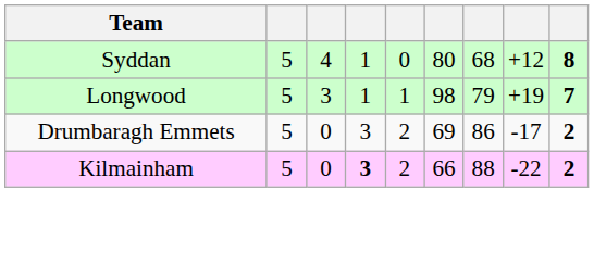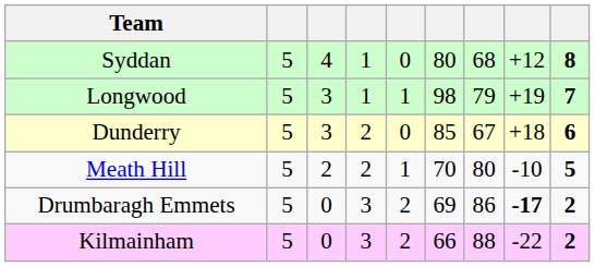 <table class="wikitable" style="text-align:center">
 <tr>
 <th style="width:175px;">Team</th>
 <th width="20"></th>
 <th width="20"></th>
 <th width="20"></th>
 <th width="20"></th>
 <th width="20"></th>
 <th width="20"></th>
 <th width="20"></th>
 <th width="20"></th>
 </tr>
 <tr style="background:#cfc;">
 <td>Syddan</td>
 <td>5</td>
 <td>4</td>
 <td>1</td>
 <td>0</td>
 <td>80</td>
 <td>68</td>
 <td>+12</td>
 <td><strong>8</strong></td>
 </tr>
 <tr style="background:#cfc;">
 <td>Longwood</td>
 <td>5</td>
 <td>3</td>
 <td>1</td>
 <td>1</td>
 <td>98</td>
 <td>79</td>
 <td>+19</td>
 <td><strong>7</strong></td>
 </tr>
+<tr style="background:#ffffcc;">
+<td>Dunderry</td>
+<td>5</td>
+<td>3</td>
+<td>2</td>
+<td>0</td>
+<td>85</td>
+<td>67</td>
+<td>+18</td>
+<td><strong>6</strong></td>
+</tr>
+<tr>
+<td><a href='#'>Meath Hill</a></td>
+<td>5</td>
+<td>2</td>
+<td>2</td>
+<td>1</td>
+<td>70</td>
+<td>80</td>
+<td>-10</td>
+<td><strong>5</strong></td>
+</tr>
 <tr>
 <td>Drumbaragh Emmets</td>
 <td>5</td>
 <td>0</td>
 <td>3</td>
 <td>2</td>
 <td>69</td>
 <td>86</td>
-<td>-17</td>
+<td><strong>-17</strong></td>
 <td><strong>2</strong></td>
 </tr>
 <tr style="background:#fcf;">
 <td>Kilmainham</td>
 <td>5</td>
 <td>0</td>
-<td><strong>3</strong></td>
+<td>3</td>
 <td>2</td>
 <td>66</td>
 <td>88</td>
 <td>-22</td>
 <td><strong>2</strong></td>
 </tr>
 </table>
